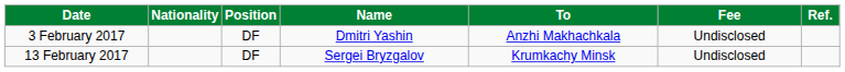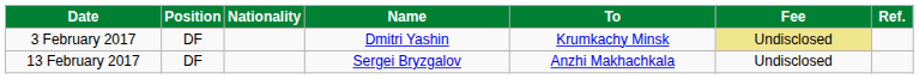 <table class="wikitable"  style="text-align:center; font-size:90%; ">
 <tr>
 <th style="background:#008033; color:white; width:150px;">Date</th>
+<th style="background:#008033; color:white; width:50px;">Position</th>
 <th style="background:#008033; color:white; width:50px;">Nationality</th>
-<th style="background:#008033; color:white; width:50px;">Position</th>
 <th style="background:#008033; color:white; width:200px;">Name</th>
 <th style="background:#008033; color:white; width:200px;">To</th>
 <th style="background:#008033; color:white; width:150px;">Fee</th>
 <th style="background:#008033; color:white; width:35px;">Ref.</th>
 </tr>
 <tr>
 <td>3 February 2017</td>
+<td>DF</td>
 <td></td>
+<td><a href='#'>Dmitri Yashin</a></td>
+<td><a href='#'>Krumkachy Minsk</a></td>
+<td style="background: khaki;">Undisclosed</td>
+<td></td>
+</tr>
+<tr>
+<td>13 February 2017</td>
 <td>DF</td>
-<td><a href='#'>Dmitri Yashin</a></td>
+<td></td>
+<td><a href='#'>Sergei Bryzgalov</a></td>
 <td><a href='#'>Anzhi Makhachkala</a></td>
 <td>Undisclosed</td>
 <td></td>
 </tr>
-<tr>
-<td>13 February 2017</td>
-<td></td>
-<td>DF</td>
-<td><a href='#'>Sergei Bryzgalov</a></td>
-<td><a href='#'>Krumkachy Minsk</a></td>
-<td>Undisclosed</td>
-<td></td>
-</tr>
 </table>
